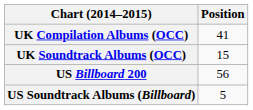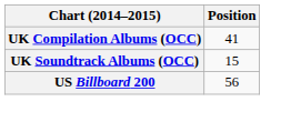 <table class="wikitable sortable plainrowheaders" style="text-align:center">
 <tr>
 <th scope="col">Chart (2014–2015)</th>
 <th scope="col">Position</th>
 </tr>
 <tr>
 <th scope="row">UK <a href='#'>Compilation Albums</a> (<a href='#'>OCC</a>)</th>
 <td>41</td>
 </tr>
 <tr>
 <th scope="row">UK <a href='#'>Soundtrack Albums</a> (<a href='#'>OCC</a>)</th>
 <td>15</td>
 </tr>
 <tr>
 <th scope="row">US <a href='#'><em>Billboard</em> 200</a></th>
 <td style="text-align:center;">56</td>
 </tr>
-<tr>
-<th scope="row">US Soundtrack Albums (<em>Billboard</em>)</th>
-<td style="text-align:center;">5</td>
-</tr>
 </table>
